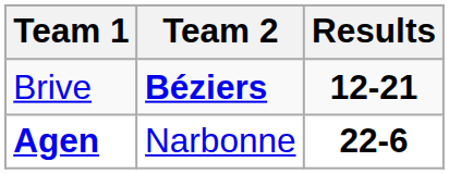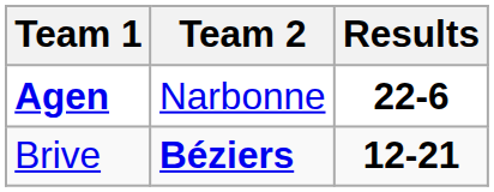 <table class="wikitable">
 <tr>
 <th>Team 1</th>
 <th>Team 2</th>
 <th>Results</th>
 </tr>
+<tr bgcolor="white">
+<td><strong><a href='#'>Agen</a></strong></td>
+<td><a href='#'>Narbonne</a></td>
+<td align="center"><strong>22-6</strong></td>
+</tr>
 <tr>
 <td><a href='#'>Brive</a></td>
 <td><strong><a href='#'>Béziers</a></strong></td>
 <td align="center"><strong>12-21</strong></td>
 </tr>
-<tr bgcolor="white">
-<td><strong><a href='#'>Agen</a></strong></td>
-<td><a href='#'>Narbonne</a></td>
-<td align="center"><strong>22-6</strong></td>
-</tr>
 </table>
